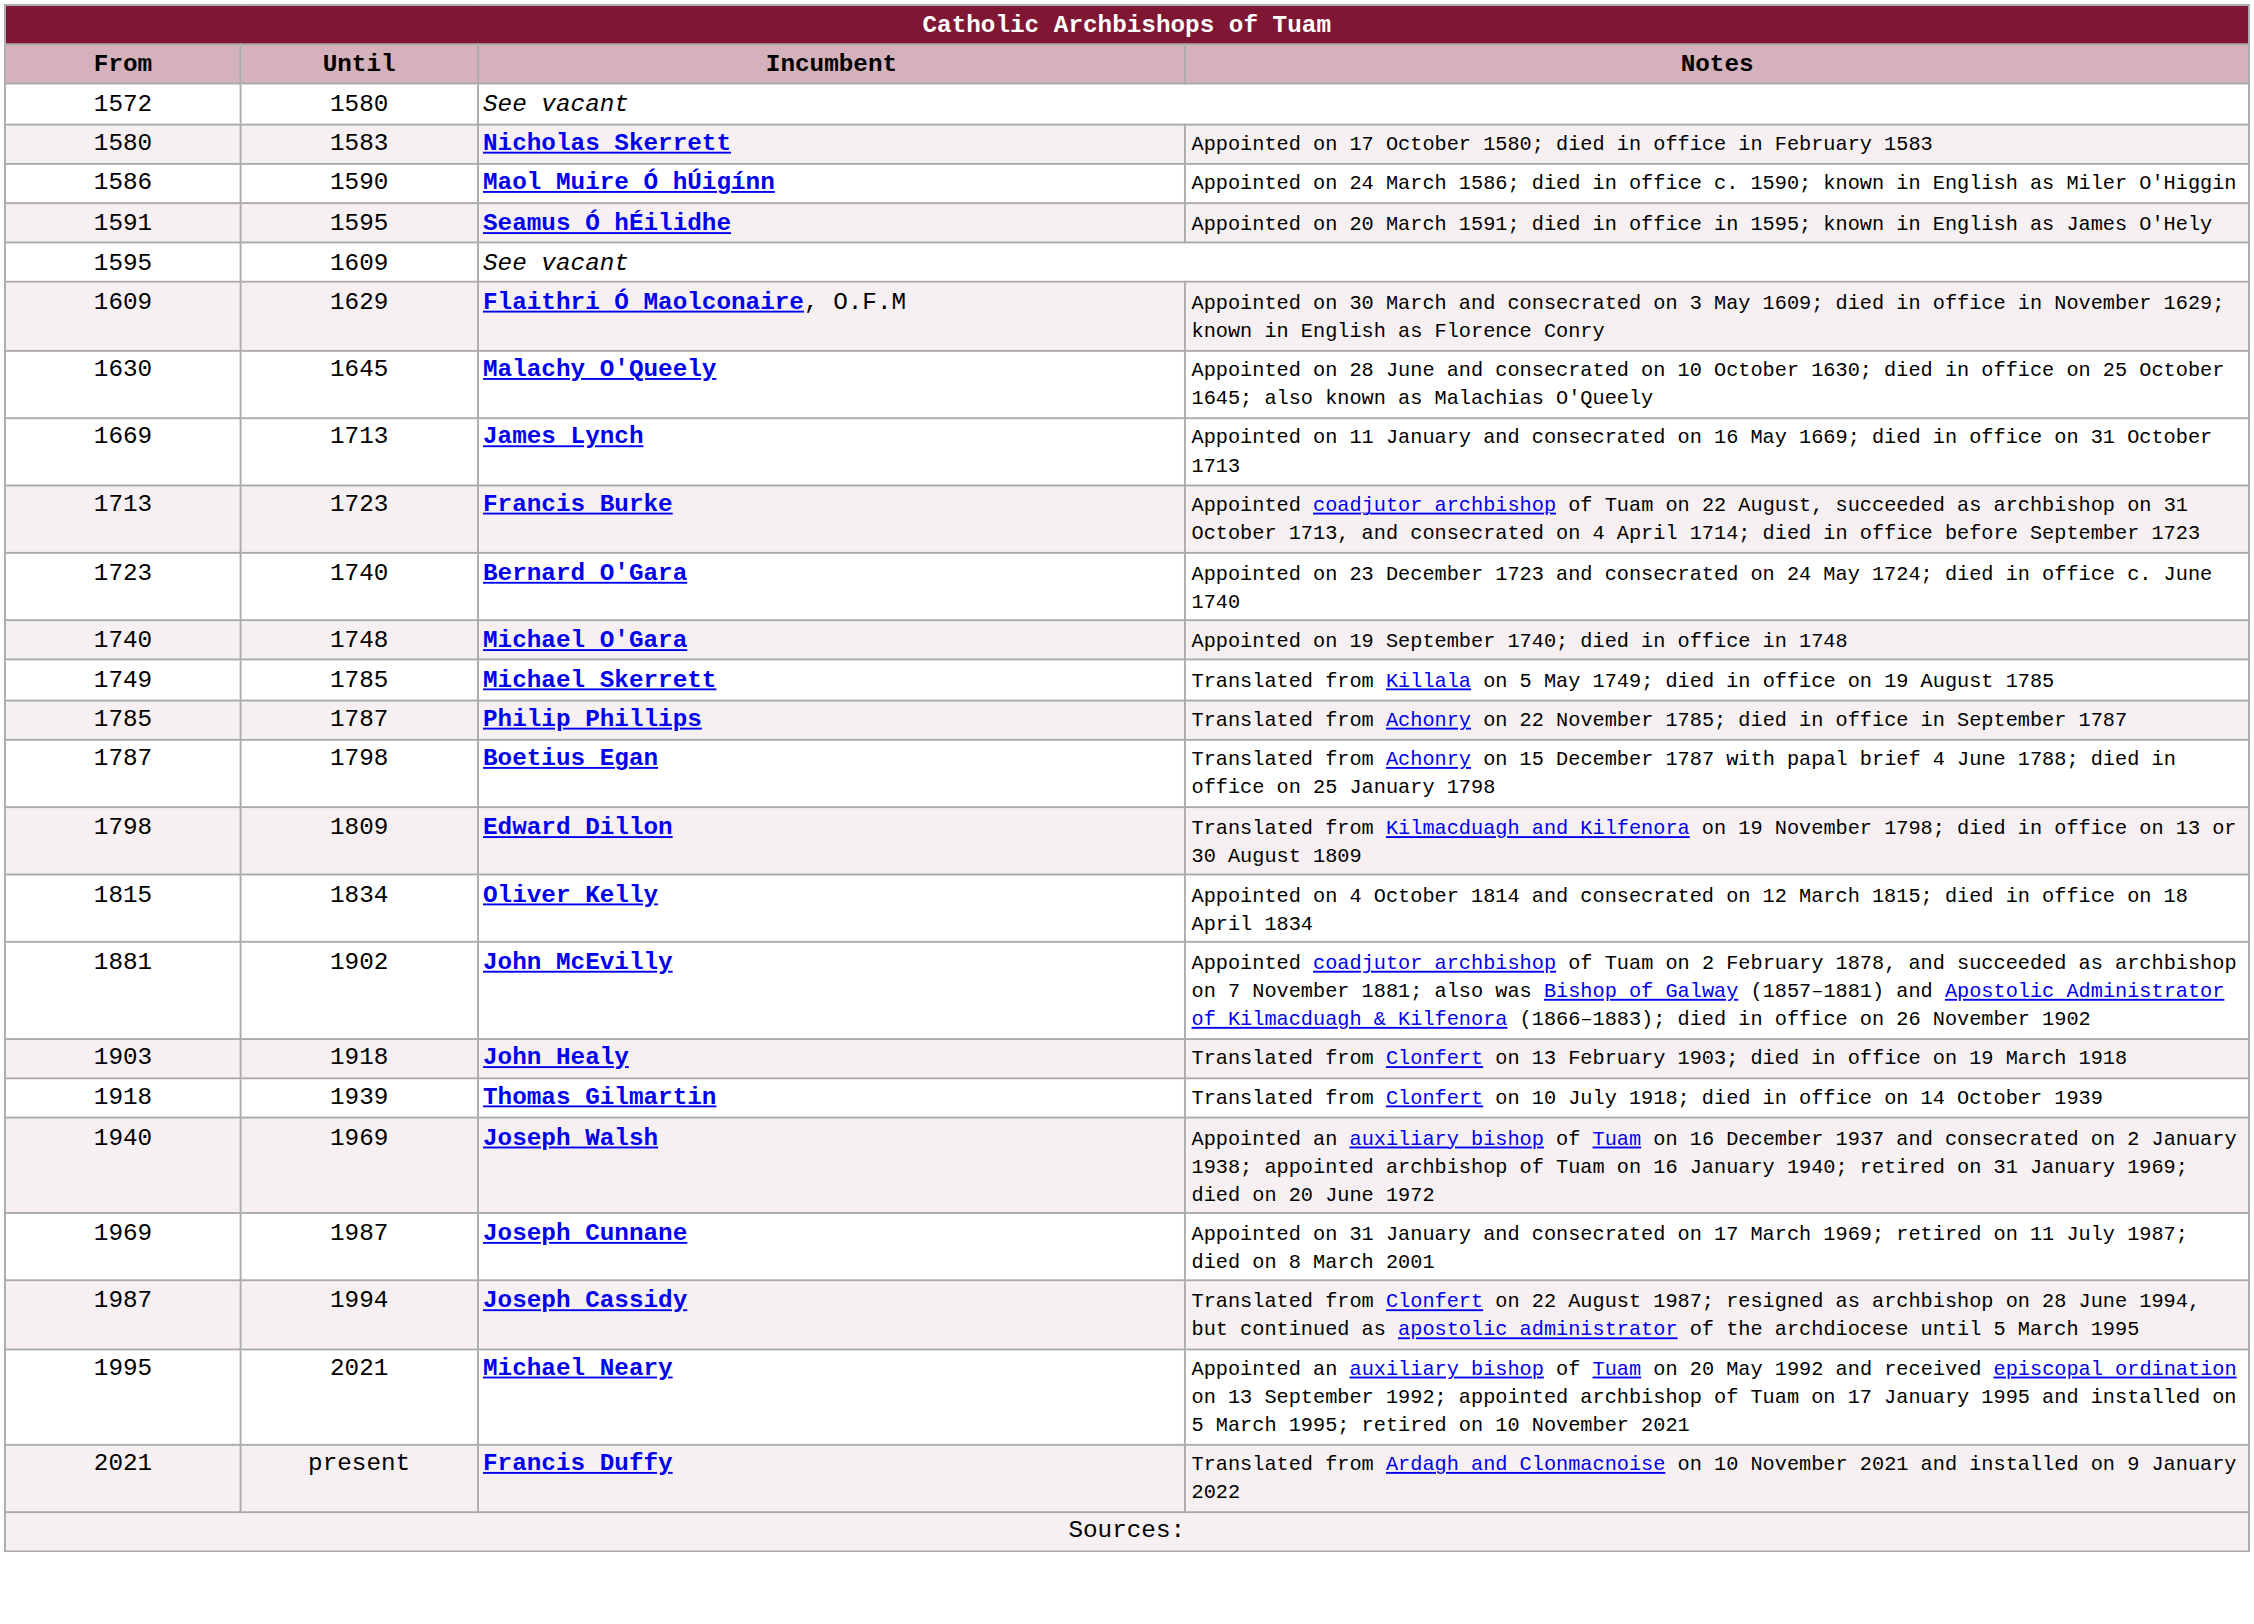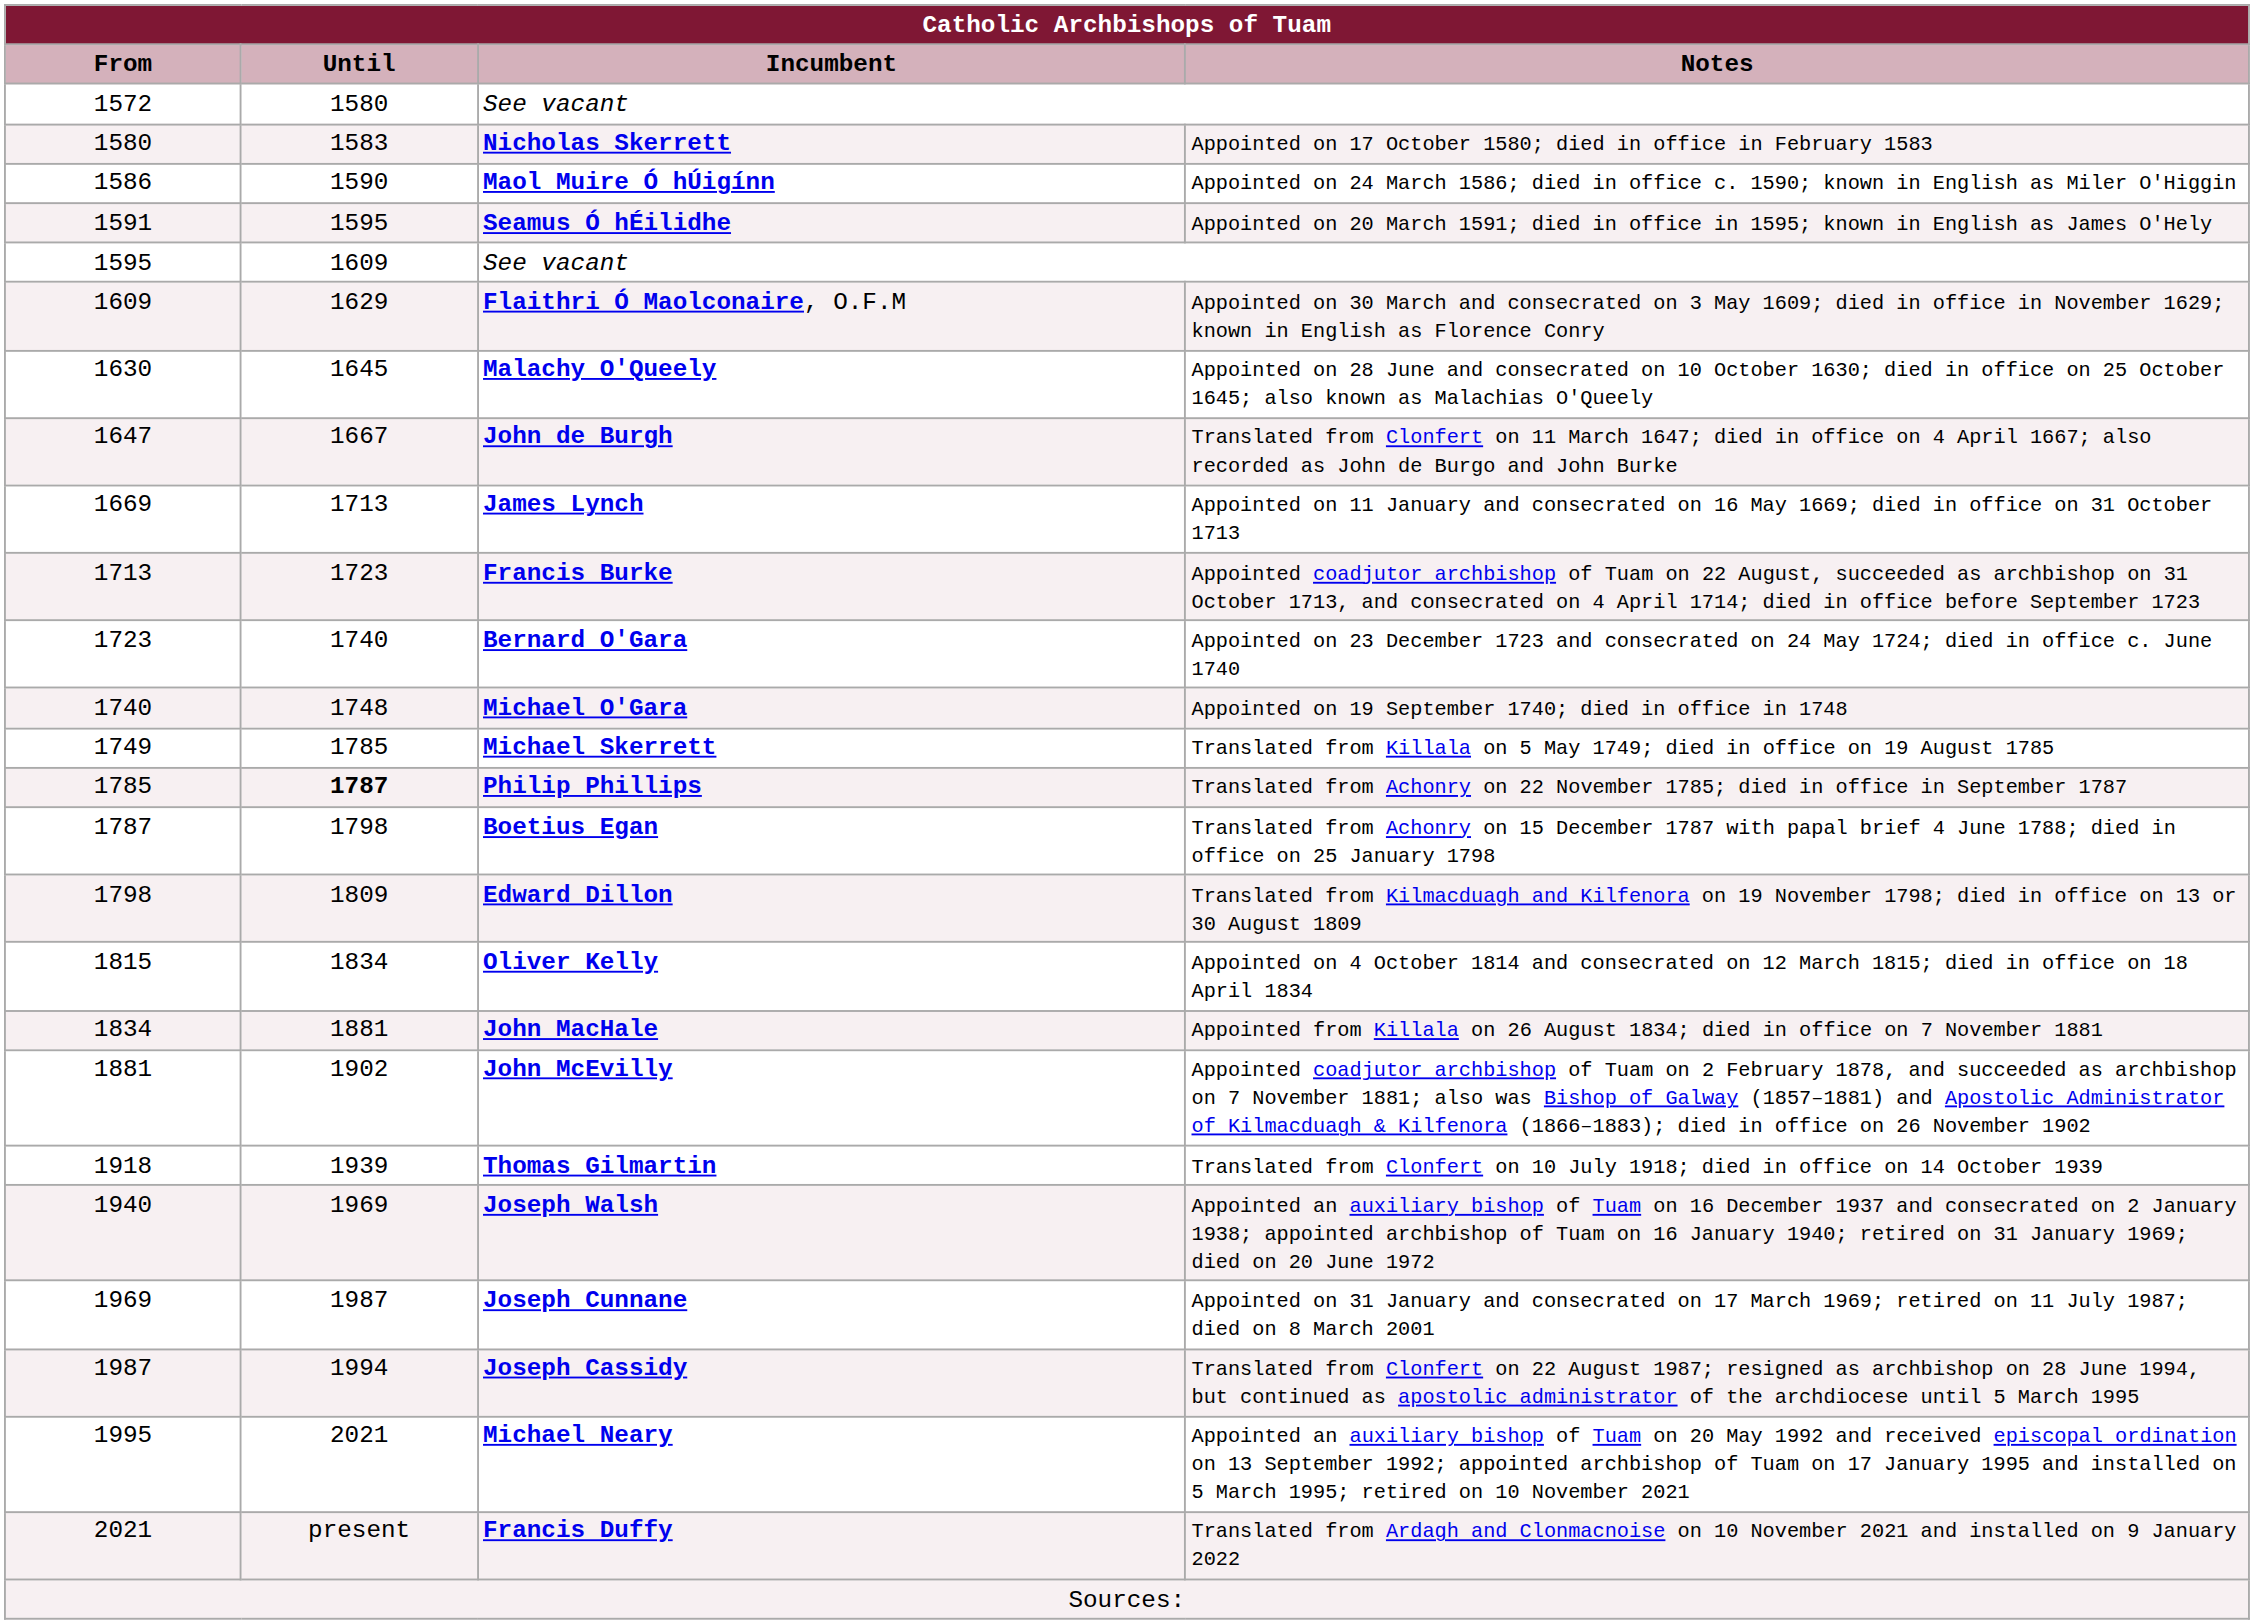 <table class="wikitable" style="width:95%;" border="1" cellpadding="2">
 <tr>
 <th colspan="4" style="background-color: #7F1734; color: white;">Catholic Archbishops of Tuam</th>
 </tr>
 <tr valign=center>
 <th style="background-color:#D4B1BB" width="10%">From</th>
 <th style="background-color:#D4B1BB" width="10%">Until</th>
 <th style="background-color:#D4B1BB" width="30%">Incumbent</th>
 <th style="background-color:#D4B1BB" width="45%">Notes</th>
 </tr>
 <tr valign="top" style="background-color: white;">
 <td align=center>1572</td>
 <td align=center>1580</td>
 <td colspan=2><em>See vacant</em></td>
 </tr>
 <tr valign="top" style="background-color: #F7F0F2;">
 <td align=center>1580</td>
 <td align=center>1583</td>
 <td><strong><a href='#'>Nicholas Skerrett</a></strong></td>
 <td><small>Appointed on 17 October 1580; died in office in February 1583</small></td>
 </tr>
 <tr valign="top" style="background-color: white;">
 <td align=center>1586</td>
 <td align=center>1590</td>
 <td><strong><a href='#'>Maol Muire Ó hÚigínn</a></strong></td>
 <td><small>Appointed on 24 March 1586; died in office c. 1590; known in English as Miler O'Higgin</small></td>
 </tr>
 <tr valign="top" style="background-color: #F7F0F2;">
 <td align=center>1591</td>
 <td align=center>1595</td>
 <td><strong><a href='#'>Seamus Ó hÉilidhe</a></strong></td>
 <td><small>Appointed on 20 March 1591; died in office in 1595; known in English as James O'Hely</small></td>
 </tr>
 <tr valign="top" style="background-color: white;">
 <td align=center>1595</td>
 <td align=center>1609</td>
 <td colspan=2><em>See vacant</em></td>
 </tr>
 <tr valign="top" style="background-color: #F7F0F2;">
 <td align=center>1609</td>
 <td align=center>1629</td>
 <td><strong><a href='#'>Flaithri Ó Maolconaire</a></strong>, O.F.M</td>
 <td><small>Appointed on 30 March and consecrated on 3 May 1609; died in office in November 1629; known in English as Florence Conry </small></td>
 </tr>
 <tr valign="top" style="background-color: white;">
 <td align=center>1630</td>
 <td align=center>1645</td>
 <td><strong><a href='#'>Malachy O'Queely</a></strong></td>
 <td><small>Appointed on 28 June and consecrated on 10 October 1630; died in office on 25 October 1645; also known as Malachias O'Queely</small></td>
 </tr>
+<tr valign="top" style="background-color: #F7F0F2;">
+<td align=center>1647</td>
+<td align=center>1667</td>
+<td><strong><a href='#'>John de Burgh</a></strong></td>
+<td><small>Translated from <a href='#'>Clonfert</a> on 11 March 1647; died in office on 4 April 1667; also recorded as John de Burgo and John Burke</small></td>
+</tr>
 <tr valign="top" style="background-color: white;">
 <td align=center>1669</td>
 <td align=center>1713</td>
 <td><strong><a href='#'>James Lynch</a></strong></td>
 <td><small>Appointed on 11 January and consecrated on 16 May 1669; died in office on 31 October 1713</small></td>
 </tr>
 <tr valign="top" style="background-color: #F7F0F2;">
 <td align=center>1713</td>
 <td align=center>1723</td>
 <td><strong><a href='#'>Francis Burke</a></strong></td>
 <td><small>Appointed <a href='#'>coadjutor archbishop</a> of Tuam on 22 August, succeeded as archbishop on 31 October 1713, and consecrated on 4 April 1714; died in office before September 1723</small></td>
 </tr>
 <tr valign="top" style="background-color: white;">
 <td align=center>1723</td>
 <td align=center>1740</td>
 <td><strong><a href='#'>Bernard O'Gara</a></strong></td>
 <td><small>Appointed on 23 December 1723 and consecrated on 24 May 1724; died in office c. June 1740</small></td>
 </tr>
 <tr valign="top" style="background-color: #F7F0F2;">
 <td align=center>1740</td>
 <td align=center>1748</td>
 <td><strong><a href='#'>Michael O'Gara</a></strong></td>
 <td><small>Appointed on 19 September 1740; died in office in 1748</small></td>
 </tr>
 <tr valign="top" style="background-color: white;">
 <td align=center>1749</td>
 <td align=center>1785</td>
 <td><strong><a href='#'>Michael Skerrett</a></strong></td>
 <td><small>Translated from <a href='#'>Killala</a> on 5 May 1749; died in office on 19 August 1785</small></td>
 </tr>
 <tr valign="top" style="background-color: #F7F0F2;">
 <td align=center>1785</td>
-<td align=center>1787</td>
+<td align=center><strong>1787</strong></td>
 <td><strong><a href='#'>Philip Phillips</a></strong></td>
 <td><small>Translated from <a href='#'>Achonry</a> on 22 November 1785; died in office in September 1787</small></td>
 </tr>
 <tr valign="top" style="background-color: white;">
 <td align=center>1787</td>
 <td align=center>1798</td>
 <td><strong><a href='#'>Boetius Egan</a></strong></td>
 <td><small>Translated from <a href='#'>Achonry</a> on 15 December 1787 with papal brief 4 June 1788; died in office on 25 January 1798</small></td>
 </tr>
 <tr valign="top" style="background-color: #F7F0F2;">
 <td align=center>1798</td>
 <td align=center>1809</td>
 <td><strong><a href='#'>Edward Dillon</a></strong></td>
 <td><small>Translated from <a href='#'>Kilmacduagh and Kilfenora</a> on 19 November 1798; died in office on 13 or 30 August 1809</small></td>
 </tr>
 <tr valign="top" style="background-color: white;">
 <td align=center>1815</td>
 <td align=center>1834</td>
 <td><strong><a href='#'>Oliver Kelly</a></strong></td>
 <td><small>Appointed on 4 October 1814 and consecrated on 12 March 1815; died in office on 18 April 1834</small></td>
 </tr>
+<tr valign="top" style="background-color: #F7F0F2;">
+<td align=center>1834</td>
+<td align=center>1881</td>
+<td><strong><a href='#'>John MacHale</a></strong></td>
+<td><small>Appointed from <a href='#'>Killala</a> on 26 August 1834; died in office on 7 November 1881</small></td>
+</tr>
 <tr valign="top" style="background-color: white;">
 <td align=center>1881</td>
 <td align=center>1902</td>
 <td><strong><a href='#'>John McEvilly</a></strong></td>
 <td><small>Appointed <a href='#'>coadjutor archbishop</a> of Tuam on 2 February 1878, and succeeded as archbishop on 7 November 1881; also was <a href='#'>Bishop of Galway</a> (1857–1881) and <a href='#'>Apostolic Administrator of Kilmacduagh & Kilfenora</a> (1866–1883); died in office on 26 November 1902</small></td>
-</tr>
-<tr valign="top" style="background-color: #F7F0F2;">
-<td align=center>1903</td>
-<td align=center>1918</td>
-<td><strong><a href='#'>John Healy</a></strong></td>
-<td><small>Translated from <a href='#'>Clonfert</a> on 13 February 1903; died in office on 19 March 1918</small></td>
 </tr>
 <tr valign="top" style="background-color: white;">
 <td align=center>1918</td>
 <td align=center>1939</td>
 <td><strong><a href='#'>Thomas Gilmartin</a></strong></td>
 <td><small>Translated from <a href='#'>Clonfert</a> on 10 July 1918; died in office on 14 October 1939</small></td>
 </tr>
 <tr valign="top" style="background-color: #F7F0F2;">
 <td align=center>1940</td>
 <td align=center>1969</td>
 <td><strong><a href='#'>Joseph Walsh</a></strong></td>
 <td><small>Appointed an <a href='#'>auxiliary bishop</a> of <a href='#'>Tuam</a> on 16 December 1937 and consecrated on 2 January 1938; appointed archbishop of Tuam on 16 January 1940; retired on 31 January 1969; died on 20 June 1972</small></td>
 </tr>
 <tr valign="top" style="background-color: white;">
 <td align=center>1969</td>
 <td align=center>1987</td>
 <td><strong><a href='#'>Joseph Cunnane</a></strong></td>
 <td><small>Appointed on 31 January and consecrated on 17 March 1969; retired on 11 July 1987; died on 8 March 2001</small></td>
 </tr>
 <tr valign="top" style="background-color: #F7F0F2;">
 <td align=center>1987</td>
 <td align=center>1994</td>
 <td><strong><a href='#'>Joseph Cassidy</a></strong></td>
 <td><small>Translated from <a href='#'>Clonfert</a> on 22 August 1987; resigned as archbishop on 28 June 1994, but continued as <a href='#'>apostolic administrator</a> of the archdiocese until 5 March 1995</small></td>
 </tr>
 <tr valign="top" style="background-color: white;">
 <td align=center>1995</td>
 <td align=center>2021</td>
 <td><strong><a href='#'>Michael Neary</a></strong></td>
 <td><small>Appointed an <a href='#'>auxiliary bishop</a> of <a href='#'>Tuam</a> on 20 May 1992 and received <a href='#'>episcopal ordination</a> on 13 September 1992; appointed archbishop of Tuam on 17 January 1995 and installed on 5 March 1995; retired on 10 November 2021</small></td>
 </tr>
 <tr valign="top" style="background-color: #F7F0F2;">
 <td align=center>2021</td>
 <td align=center>present</td>
 <td><strong><a href='#'>Francis Duffy</a></strong></td>
 <td><small>Translated from <a href='#'>Ardagh and Clonmacnoise</a> on 10 November 2021 and installed on 9 January 2022</small></td>
 </tr>
 <tr valign="top" style="background-color: #F7F0F2;">
 <td align=center colspan=4>Sources:</td>
 </tr>
 </table>
